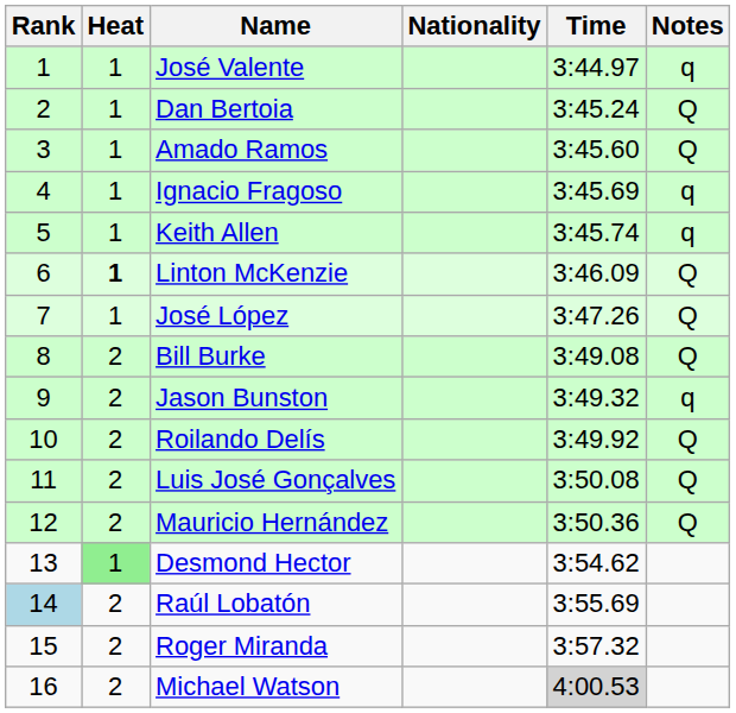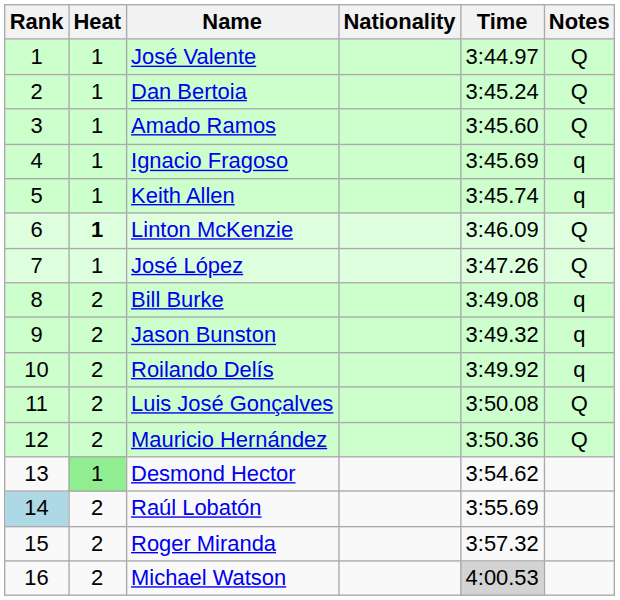 <table class="wikitable sortable" style="text-align:center">
 <tr>
 <th>Rank</th>
 <th>Heat</th>
 <th>Name</th>
 <th>Nationality</th>
 <th>Time</th>
 <th>Notes</th>
 </tr>
 <tr bgcolor=ccffcc>
 <td>1</td>
 <td>1</td>
 <td align=left><a href='#'>José Valente</a></td>
 <td align=left></td>
 <td>3:44.97</td>
-<td>q</td>
+<td>Q</td>
 </tr>
 <tr bgcolor=ccffcc>
 <td>2</td>
 <td>1</td>
 <td align=left><a href='#'>Dan Bertoia</a></td>
 <td align=left></td>
 <td>3:45.24</td>
 <td>Q</td>
 </tr>
 <tr bgcolor=ccffcc>
 <td>3</td>
 <td>1</td>
 <td align=left><a href='#'>Amado Ramos</a></td>
 <td align=left></td>
 <td>3:45.60</td>
 <td>Q</td>
 </tr>
 <tr bgcolor=ccffcc>
 <td>4</td>
 <td>1</td>
 <td align=left><a href='#'>Ignacio Fragoso</a></td>
 <td align=left></td>
 <td>3:45.69</td>
 <td>q</td>
 </tr>
 <tr bgcolor=ccffcc>
 <td>5</td>
 <td>1</td>
 <td align=left><a href='#'>Keith Allen</a></td>
 <td align=left></td>
 <td>3:45.74</td>
 <td>q</td>
 </tr>
 <tr bgcolor=ddffdd>
 <td>6</td>
 <td><strong>1</strong></td>
 <td align=left><a href='#'>Linton McKenzie</a></td>
 <td align=left></td>
 <td>3:46.09</td>
 <td>Q</td>
 </tr>
 <tr bgcolor=ddffdd>
 <td>7</td>
 <td>1</td>
 <td align=left><a href='#'>José López</a></td>
 <td align=left></td>
 <td>3:47.26</td>
 <td>Q</td>
 </tr>
 <tr bgcolor=ccffcc>
 <td>8</td>
 <td>2</td>
 <td align=left><a href='#'>Bill Burke</a></td>
 <td align=left></td>
 <td>3:49.08</td>
-<td>Q</td>
+<td>q</td>
 </tr>
 <tr bgcolor=ccffcc>
 <td>9</td>
 <td>2</td>
 <td align=left><a href='#'>Jason Bunston</a></td>
 <td align=left></td>
 <td>3:49.32</td>
 <td>q</td>
 </tr>
 <tr bgcolor=ccffcc>
 <td>10</td>
 <td>2</td>
 <td align=left><a href='#'>Roilando Delís</a></td>
 <td align=left></td>
 <td>3:49.92</td>
-<td>Q</td>
+<td>q</td>
 </tr>
 <tr bgcolor=ccffcc>
 <td>11</td>
 <td>2</td>
 <td align=left><a href='#'>Luis José Gonçalves</a></td>
 <td align=left></td>
 <td>3:50.08</td>
 <td>Q</td>
 </tr>
 <tr bgcolor=ccffcc>
 <td>12</td>
 <td>2</td>
 <td align=left><a href='#'>Mauricio Hernández</a></td>
 <td align=left></td>
 <td>3:50.36</td>
 <td>Q</td>
 </tr>
 <tr>
 <td>13</td>
 <td style="background: lightgreen;">1</td>
 <td align=left><a href='#'>Desmond Hector</a></td>
 <td align=left></td>
 <td>3:54.62</td>
 <td></td>
 </tr>
 <tr>
 <td style="background: lightblue;">14</td>
 <td>2</td>
 <td align=left><a href='#'>Raúl Lobatón</a></td>
 <td align=left></td>
 <td>3:55.69</td>
 <td></td>
 </tr>
 <tr>
 <td>15</td>
 <td>2</td>
 <td align=left><a href='#'>Roger Miranda</a></td>
 <td align=left></td>
 <td>3:57.32</td>
 <td></td>
 </tr>
 <tr>
 <td>16</td>
 <td>2</td>
 <td align=left><a href='#'>Michael Watson</a></td>
 <td align=left></td>
 <td style="background: lightgrey;">4:00.53</td>
 <td></td>
 </tr>
 </table>
